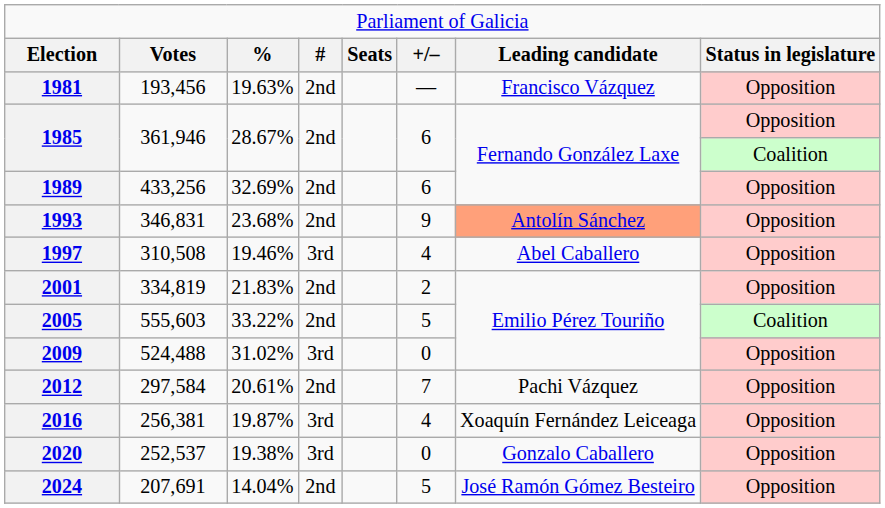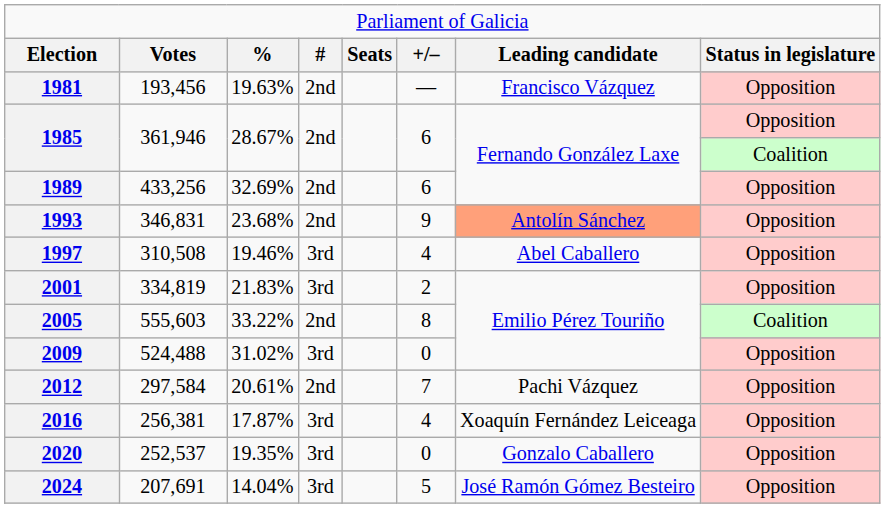 <table class="wikitable" style="font-size:90%; text-align:center;">
 <tr>
 <td colspan="8" align="center"><a href='#'>Parliament of Galicia</a></td>
 </tr>
 <tr>
 <th width="75">Election</th>
 <th width="70">Votes</th>
 <th width="35">%</th>
 <th width="25">#</th>
 <th>Seats</th>
 <th width="35">+/–</th>
 <th>Leading candidate</th>
 <th>Status in legislature</th>
 </tr>
 <tr>
 <th><a href='#'>1981</a></th>
 <td>193,456</td>
 <td>19.63%</td>
 <td>2nd</td>
 <td></td>
 <td>—</td>
 <td><a href='#'>Francisco Vázquez</a></td>
 <td style="background:#fcc;">Opposition</td>
 </tr>
 <tr>
 <th rowspan="2"><a href='#'>1985</a></th>
 <td rowspan="2">361,946</td>
 <td rowspan="2">28.67%</td>
 <td rowspan="2">2nd</td>
 <td rowspan="2"></td>
 <td rowspan="2">6</td>
 <td rowspan="3"><a href='#'>Fernando González Laxe</a></td>
 <td style="background:#fcc;">Opposition </td>
 </tr>
 <tr>
 <td style="background:#cfc;">Coalition </td>
 </tr>
 <tr>
 <th><a href='#'>1989</a></th>
 <td>433,256</td>
 <td>32.69%</td>
 <td>2nd</td>
 <td></td>
 <td>6</td>
 <td style="background:#fcc;">Opposition</td>
 </tr>
 <tr>
 <th><a href='#'>1993</a></th>
 <td>346,831</td>
 <td>23.68%</td>
 <td>2nd</td>
 <td></td>
 <td>9</td>
 <td style="background: lightsalmon;"><a href='#'>Antolín Sánchez</a></td>
 <td style="background:#fcc;">Opposition</td>
 </tr>
 <tr>
 <th><a href='#'>1997</a></th>
 <td>310,508</td>
 <td>19.46%</td>
 <td>3rd</td>
 <td></td>
 <td>4</td>
 <td><a href='#'>Abel Caballero</a></td>
 <td style="background:#fcc;">Opposition</td>
 </tr>
 <tr>
 <th><a href='#'>2001</a></th>
 <td>334,819</td>
 <td>21.83%</td>
-<td>2nd</td>
+<td>3rd</td>
 <td></td>
 <td>2</td>
 <td rowspan="3"><a href='#'>Emilio Pérez Touriño</a></td>
 <td style="background:#fcc;">Opposition</td>
 </tr>
 <tr>
 <th><a href='#'>2005</a></th>
 <td>555,603</td>
 <td>33.22%</td>
 <td>2nd</td>
 <td></td>
-<td>5</td>
+<td>8</td>
 <td style="background:#cfc;">Coalition</td>
 </tr>
 <tr>
 <th><a href='#'>2009</a></th>
 <td>524,488</td>
 <td>31.02%</td>
 <td>3rd</td>
 <td></td>
 <td>0</td>
 <td style="background:#fcc;">Opposition</td>
 </tr>
 <tr>
 <th><a href='#'>2012</a></th>
 <td>297,584</td>
 <td>20.61%</td>
 <td>2nd</td>
 <td></td>
 <td>7</td>
 <td>Pachi Vázquez</td>
 <td style="background:#fcc;">Opposition</td>
 </tr>
 <tr>
 <th><a href='#'>2016</a></th>
 <td>256,381</td>
-<td>19.87%</td>
+<td>17.87%</td>
 <td>3rd</td>
 <td></td>
 <td>4</td>
 <td>Xoaquín Fernández Leiceaga</td>
 <td style="background:#fcc;">Opposition</td>
 </tr>
 <tr>
 <th><a href='#'>2020</a></th>
 <td>252,537</td>
-<td>19.38%</td>
+<td>19.35%</td>
 <td>3rd</td>
 <td></td>
 <td>0</td>
 <td><a href='#'>Gonzalo Caballero</a></td>
 <td style="background:#fcc;">Opposition</td>
 </tr>
 <tr>
 <th><a href='#'>2024</a></th>
 <td>207,691</td>
 <td>14.04%</td>
-<td>2nd</td>
+<td>3rd</td>
 <td></td>
 <td>5</td>
 <td><a href='#'>José Ramón Gómez Besteiro</a></td>
 <td style="background:#fcc;">Opposition</td>
 </tr>
 </table>
